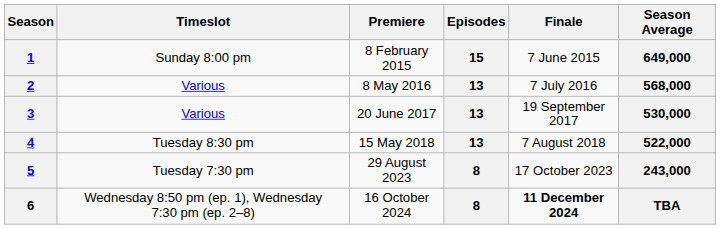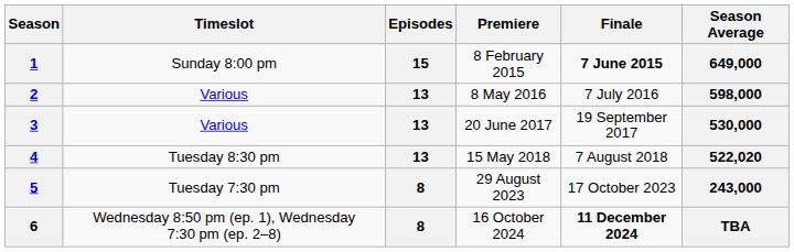 <table class="wikitable plainrowheaders" style="text-align:center">
 <tr>
 <th scope="col">Season</th>
 <th scope="col">Timeslot</th>
+<th scope="col">Episodes</th>
 <th scope="col">Premiere</th>
-<th scope="col">Episodes</th>
 <th scope="col">Finale</th>
 <th scope="col">Season Average</th>
 </tr>
 <tr>
 <th scope="row" style="text-align:center;"><strong><a href='#'>1</a></strong></th>
 <td>Sunday 8:00 pm</td>
+<th>15</th>
 <td>8 February 2015</td>
-<th>15</th>
-<td>7 June 2015</td>
+<td><strong>7 June 2015</strong></td>
 <th>649,000</th>
 </tr>
 <tr>
 <th scope="row" style="text-align:center;"><strong><a href='#'>2</a></strong></th>
 <td><a href='#'>Various</a></td>
+<th>13</th>
 <td>8 May 2016</td>
-<th>13</th>
 <td>7 July 2016</td>
-<th>568,000</th>
+<th>598,000</th>
 </tr>
 <tr>
 <th scope="row" style="text-align:center;"><strong><a href='#'>3</a></strong></th>
 <td><a href='#'>Various</a></td>
+<th>13</th>
 <td>20 June 2017</td>
-<th>13</th>
 <td>19 September 2017</td>
 <th>530,000</th>
 </tr>
 <tr>
 <th scope="row" style="text-align:center;"><strong><a href='#'>4</a></strong></th>
 <td>Tuesday 8:30 pm</td>
+<th>13</th>
 <td>15 May 2018</td>
-<th>13</th>
 <td>7 August 2018</td>
-<th>522,000</th>
+<th>522,020</th>
 </tr>
 <tr>
 <th scope="row" style="text-align:center;"><strong><a href='#'>5</a></strong></th>
 <td>Tuesday 7:30 pm</td>
+<th>8</th>
 <td>29 August 2023</td>
-<th>8</th>
 <td>17 October 2023</td>
 <th>243,000</th>
 </tr>
 <tr>
 <th>6</th>
 <td>Wednesday 8:50 pm (ep. 1), Wednesday 7:30 pm (ep. 2–8)</td>
+<th>8</th>
 <td>16 October 2024</td>
-<th>8</th>
 <td><strong>11 December 2024</strong></td>
 <th>TBA</th>
 </tr>
 </table>
